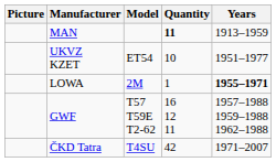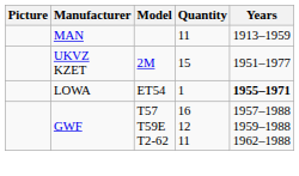 <table class="wikitable sortable">
 <tr>
 <th>Picture</th>
 <th>Manufacturer</th>
 <th>Model</th>
 <th>Quantity</th>
 <th>Years</th>
 </tr>
 <tr>
 <td></td>
 <td> <a href='#'>MAN</a></td>
 <td></td>
-<td><strong>11</strong></td>
+<td>11</td>
 <td>1913–1959</td>
 </tr>
 <tr>
 <td></td>
 <td> <a href='#'>UKVZ</a><br> KZET</td>
-<td>ET54</td>
-<td>10</td>
+<td><a href='#'>2M</a></td>
+<td>15</td>
 <td>1951–1977</td>
 </tr>
 <tr>
 <td></td>
 <td> LOWA</td>
-<td><a href='#'>2M</a></td>
+<td>ET54</td>
 <td>1</td>
 <td><strong>1955–1971</strong></td>
 </tr>
 <tr>
 <td></td>
 <td> <a href='#'>GWF</a></td>
 <td>T57<br>T59E<br>T2-62</td>
 <td>16<br>12<br>11</td>
 <td>1957–1988<br>1959–1988<br>1962–1988</td>
 </tr>
-<tr>
-<td></td>
-<td> <a href='#'>ČKD Tatra</a></td>
-<td><a href='#'>T4SU</a></td>
-<td>42</td>
-<td>1971–2007</td>
-</tr>
 </table>
